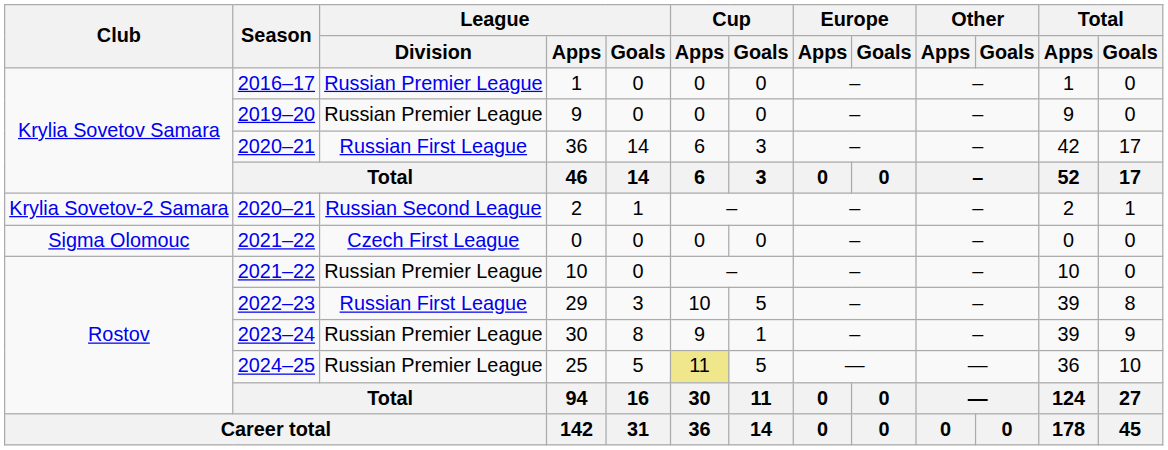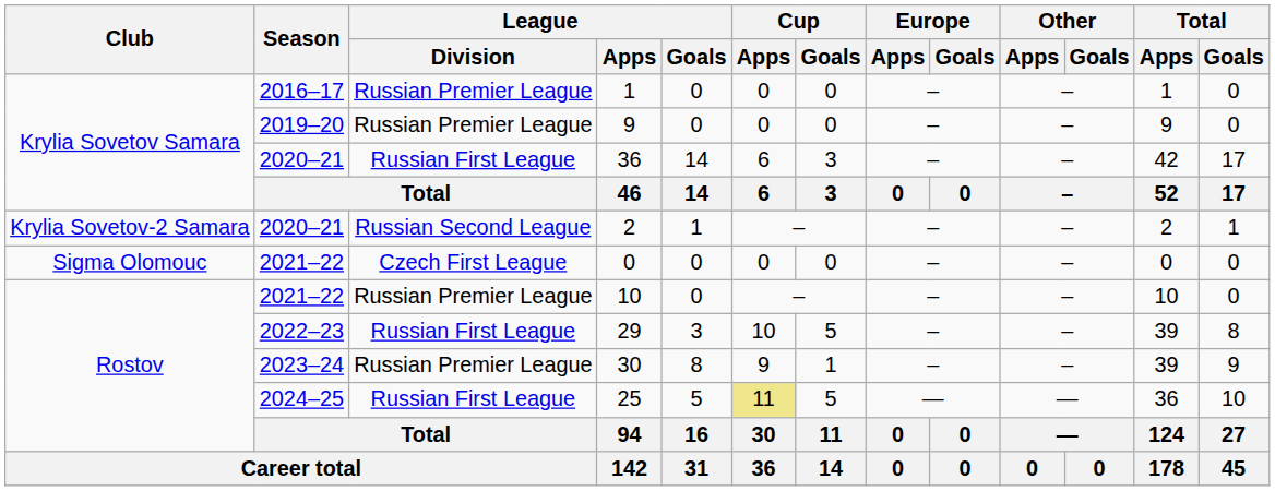 <table class="wikitable" style="text-align: center;">
 <tr>
 <th rowspan="2">Club</th>
 <th rowspan="2">Season</th>
 <th colspan="3">League</th>
 <th colspan="2">Cup</th>
 <th colspan="2">Europe</th>
 <th colspan="2">Other</th>
 <th colspan="2">Total</th>
 </tr>
 <tr>
 <th>Division</th>
 <th>Apps</th>
 <th>Goals</th>
 <th>Apps</th>
 <th>Goals</th>
 <th>Apps</th>
 <th>Goals</th>
 <th>Apps</th>
 <th>Goals</th>
 <th>Apps</th>
 <th>Goals</th>
 </tr>
 <tr>
 <td rowspan="4"><a href='#'>Krylia Sovetov Samara</a></td>
 <td><a href='#'>2016–17</a></td>
 <td><a href='#'>Russian Premier League</a></td>
 <td>1</td>
 <td>0</td>
 <td>0</td>
 <td>0</td>
 <td colspan=2>–</td>
 <td colspan=2>–</td>
 <td>1</td>
 <td>0</td>
 </tr>
 <tr>
 <td><a href='#'>2019–20</a></td>
 <td>Russian Premier League</td>
 <td>9</td>
 <td>0</td>
 <td>0</td>
 <td>0</td>
 <td colspan=2>–</td>
 <td colspan=2>–</td>
 <td>9</td>
 <td>0</td>
 </tr>
 <tr>
 <td><a href='#'>2020–21</a></td>
 <td><a href='#'>Russian First League</a></td>
 <td>36</td>
 <td>14</td>
 <td>6</td>
 <td>3</td>
 <td colspan=2>–</td>
 <td colspan=2>–</td>
 <td>42</td>
 <td>17</td>
 </tr>
 <tr>
 <th colspan="2">Total</th>
 <th>46</th>
 <th>14</th>
 <th>6</th>
 <th>3</th>
 <th>0</th>
 <th>0</th>
 <th colspan=2>–</th>
 <th>52</th>
 <th>17</th>
 </tr>
 <tr>
 <td><a href='#'>Krylia Sovetov-2 Samara</a></td>
 <td><a href='#'>2020–21</a></td>
 <td><a href='#'>Russian Second League</a></td>
 <td>2</td>
 <td>1</td>
 <td colspan=2>–</td>
 <td colspan=2>–</td>
 <td colspan=2>–</td>
 <td>2</td>
 <td>1</td>
 </tr>
 <tr>
 <td><a href='#'>Sigma Olomouc</a></td>
 <td><a href='#'>2021–22</a></td>
 <td><a href='#'>Czech First League</a></td>
 <td>0</td>
 <td>0</td>
 <td>0</td>
 <td>0</td>
 <td colspan=2>–</td>
 <td colspan=2>–</td>
 <td>0</td>
 <td>0</td>
 </tr>
 <tr>
 <td rowspan="5"><a href='#'>Rostov</a></td>
 <td><a href='#'>2021–22</a></td>
 <td>Russian Premier League</td>
 <td>10</td>
 <td>0</td>
 <td colspan=2>–</td>
 <td colspan=2>–</td>
 <td colspan=2>–</td>
 <td>10</td>
 <td>0</td>
 </tr>
 <tr>
 <td><a href='#'>2022–23</a></td>
 <td><a href='#'>Russian First League</a></td>
 <td>29</td>
 <td>3</td>
 <td>10</td>
 <td>5</td>
 <td colspan=2>–</td>
 <td colspan=2>–</td>
 <td>39</td>
 <td>8</td>
 </tr>
 <tr>
 <td><a href='#'>2023–24</a></td>
 <td>Russian Premier League</td>
 <td>30</td>
 <td>8</td>
 <td>9</td>
 <td>1</td>
 <td colspan=2>–</td>
 <td colspan=2>–</td>
 <td>39</td>
 <td>9</td>
 </tr>
 <tr>
 <td><a href='#'>2024–25</a></td>
-<td>Russian Premier League</td>
+<td><a href='#'>Russian First League</a></td>
 <td>25</td>
 <td>5</td>
 <td style="background: khaki;">11</td>
 <td>5</td>
 <td colspan="2">—</td>
 <td colspan="2">—</td>
 <td>36</td>
 <td>10</td>
 </tr>
 <tr>
 <th colspan="2">Total</th>
 <th>94</th>
 <th>16</th>
 <th>30</th>
 <th>11</th>
 <th>0</th>
 <th>0</th>
 <th colspan="2">—</th>
 <th>124</th>
 <th>27</th>
 </tr>
 <tr>
 <th colspan="3">Career total</th>
 <th>142</th>
 <th>31</th>
 <th>36</th>
 <th>14</th>
 <th>0</th>
 <th>0</th>
 <th>0</th>
 <th>0</th>
 <th>178</th>
 <th>45</th>
 </tr>
 </table>
